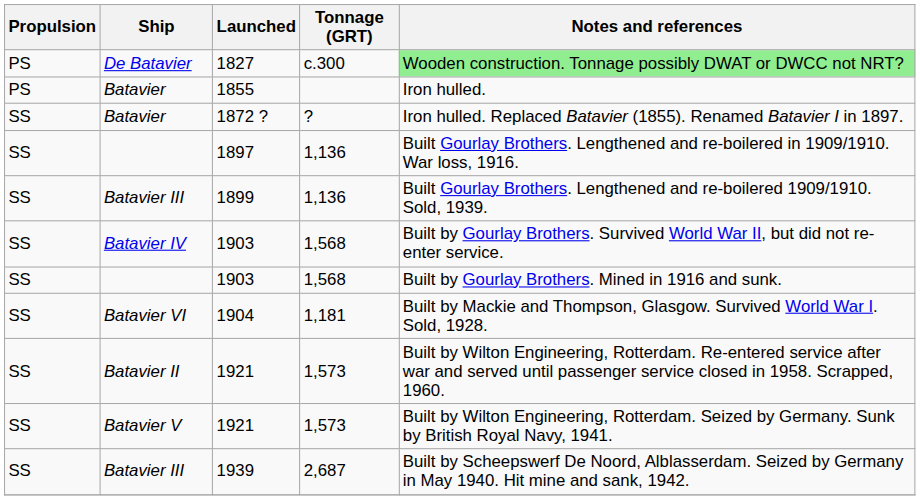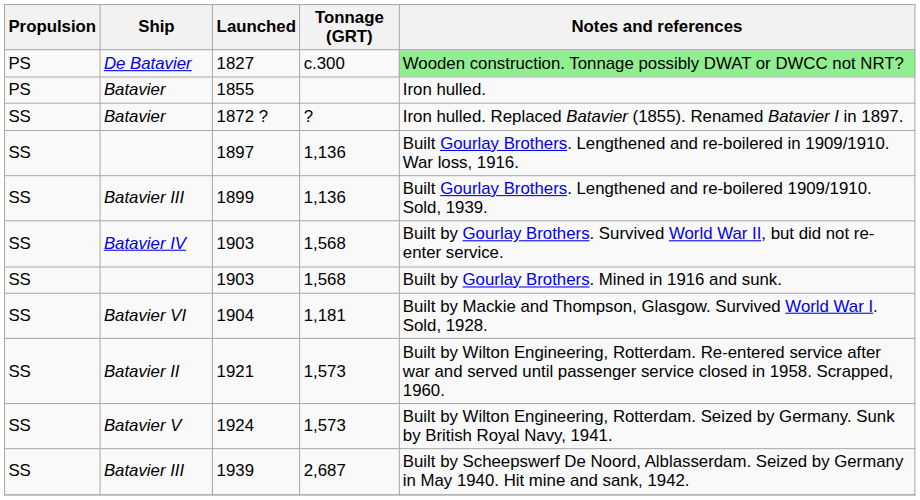 <table class="wikitable">
 <tr>
 <th>Propulsion</th>
 <th width=100>Ship</th>
 <th>Launched</th>
 <th>Tonnage (GRT)</th>
 <th>Notes and references</th>
 </tr>
 <tr>
 <td>PS</td>
 <td><a href='#'><em>De Batavier</em></a></td>
 <td>1827</td>
 <td>c.300</td>
 <td style="background: lightgreen;">Wooden construction. Tonnage possibly DWAT or DWCC not NRT?</td>
 </tr>
 <tr>
 <td>PS</td>
 <td><em>Batavier</em></td>
 <td>1855</td>
 <td></td>
 <td>Iron hulled.</td>
 </tr>
 <tr>
 <td>SS</td>
 <td><em>Batavier</em></td>
 <td>1872 ?</td>
 <td>?</td>
 <td>Iron hulled. Replaced <em>Batavier</em> (1855). Renamed <em>Batavier I</em> in 1897.</td>
 </tr>
 <tr>
 <td>SS</td>
 <td></td>
 <td>1897</td>
 <td>1,136</td>
 <td>Built <a href='#'>Gourlay Brothers</a>. Lengthened and re-boilered in 1909/1910. War loss, 1916.</td>
 </tr>
 <tr>
 <td>SS</td>
 <td><em>Batavier III</em></td>
 <td>1899</td>
 <td>1,136</td>
 <td>Built <a href='#'>Gourlay Brothers</a>. Lengthened and re-boilered 1909/1910. Sold, 1939.</td>
 </tr>
 <tr>
 <td>SS</td>
 <td><em><a href='#'>Batavier IV</a></em></td>
 <td>1903</td>
 <td>1,568</td>
 <td>Built by <a href='#'>Gourlay Brothers</a>. Survived <a href='#'>World War II</a>, but did not re-enter service.</td>
 </tr>
 <tr>
 <td>SS</td>
 <td></td>
 <td>1903</td>
 <td>1,568</td>
 <td>Built by <a href='#'>Gourlay Brothers</a>. Mined in 1916 and sunk.</td>
 </tr>
 <tr>
 <td>SS</td>
 <td><em>Batavier VI</em></td>
 <td>1904</td>
 <td>1,181</td>
 <td>Built by Mackie and Thompson, Glasgow. Survived <a href='#'>World War I</a>. Sold, 1928.</td>
 </tr>
 <tr>
 <td>SS</td>
 <td><em>Batavier II</em></td>
 <td>1921</td>
 <td>1,573</td>
 <td>Built by Wilton Engineering, Rotterdam. Re-entered service after war and served until passenger service closed in 1958. Scrapped, 1960.</td>
 </tr>
 <tr>
 <td>SS</td>
 <td><em>Batavier V</em></td>
-<td>1921</td>
+<td>1924</td>
 <td>1,573</td>
 <td>Built by Wilton Engineering, Rotterdam. Seized by Germany. Sunk by British Royal Navy, 1941.</td>
 </tr>
 <tr>
 <td>SS</td>
 <td><em>Batavier III</em></td>
 <td>1939</td>
 <td>2,687</td>
 <td>Built by Scheepswerf De Noord, Alblasserdam. Seized by Germany in May 1940. Hit mine and sank, 1942.</td>
 </tr>
 <tr>
 </tr>
 </table>
